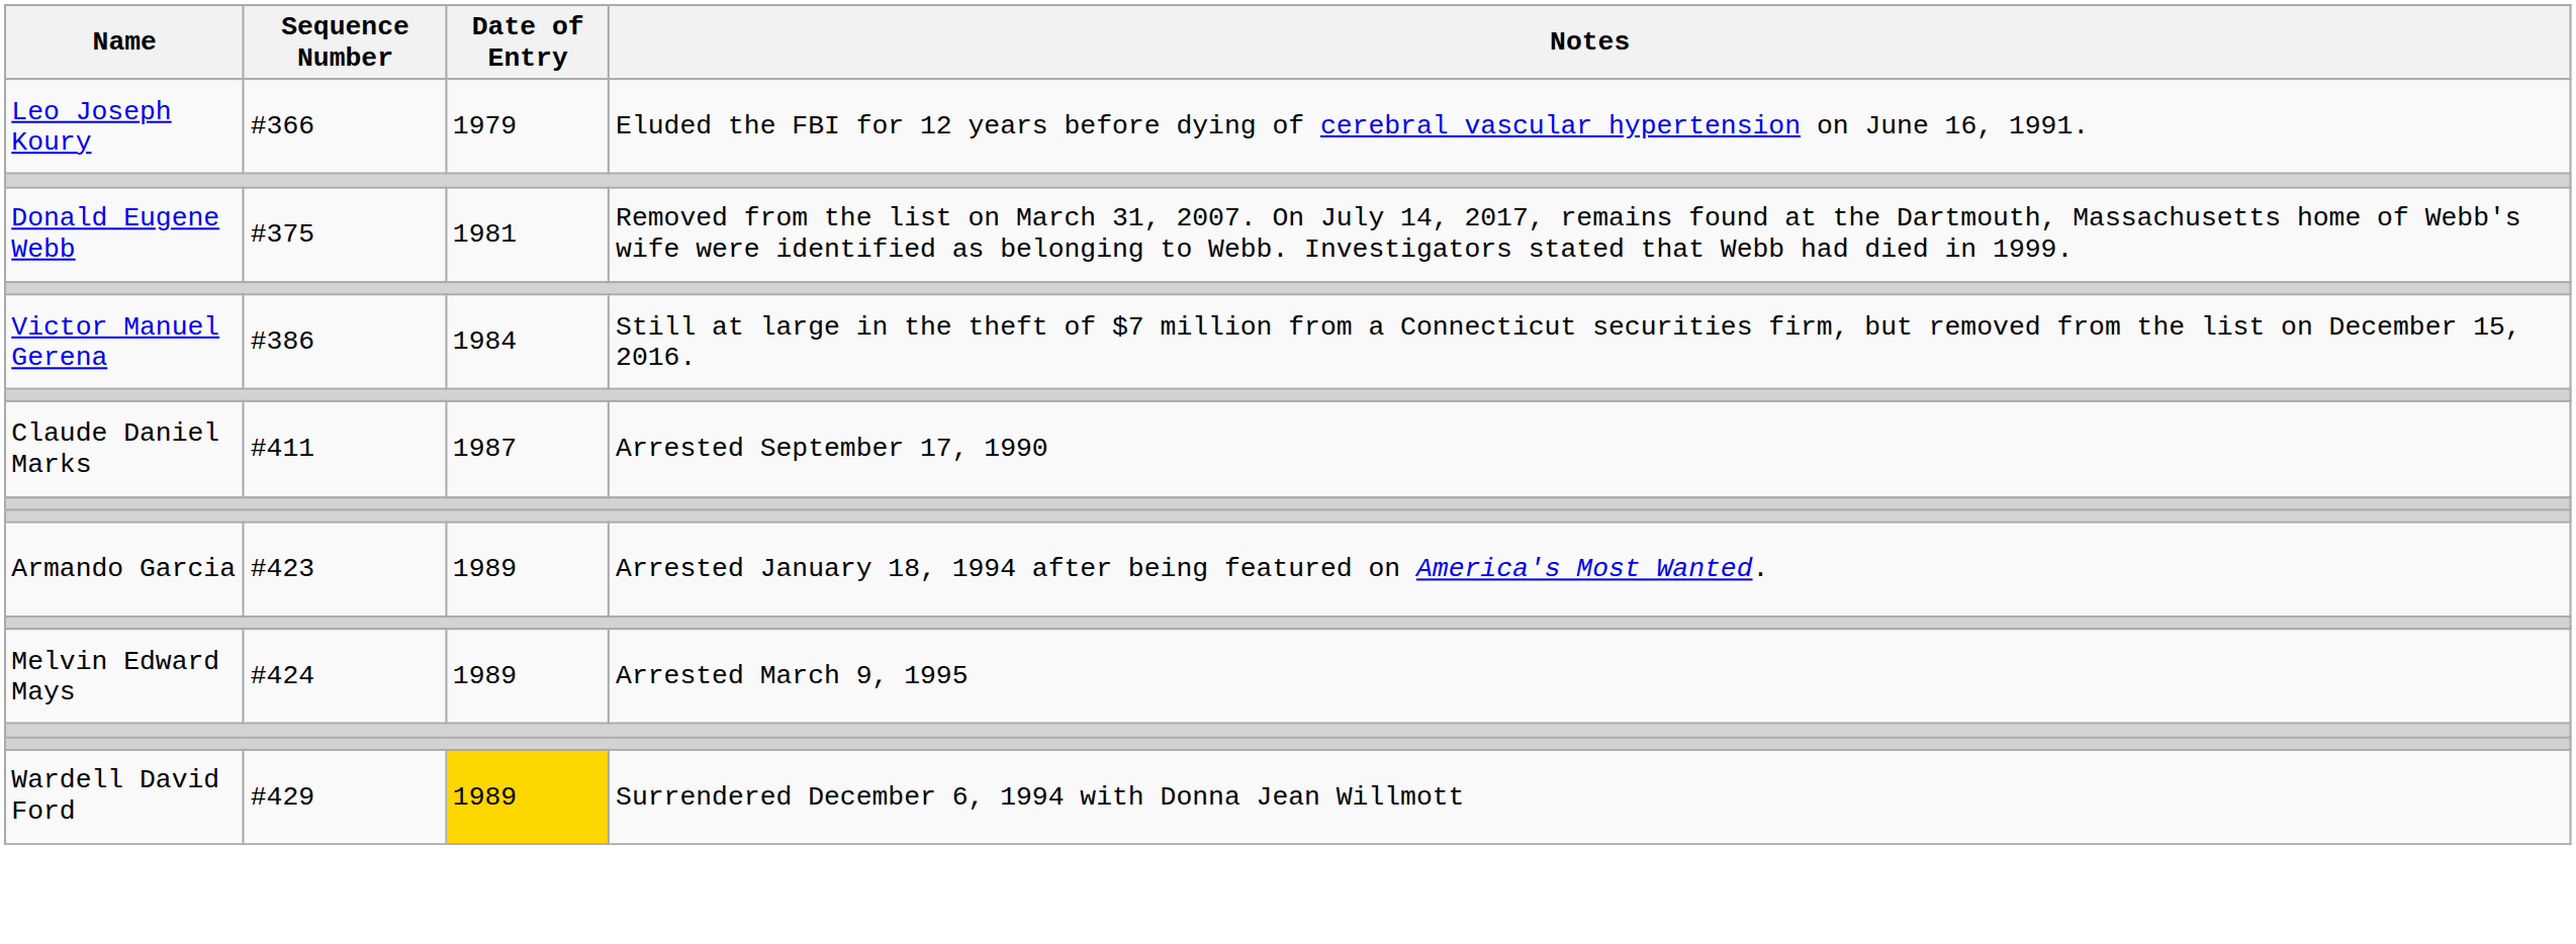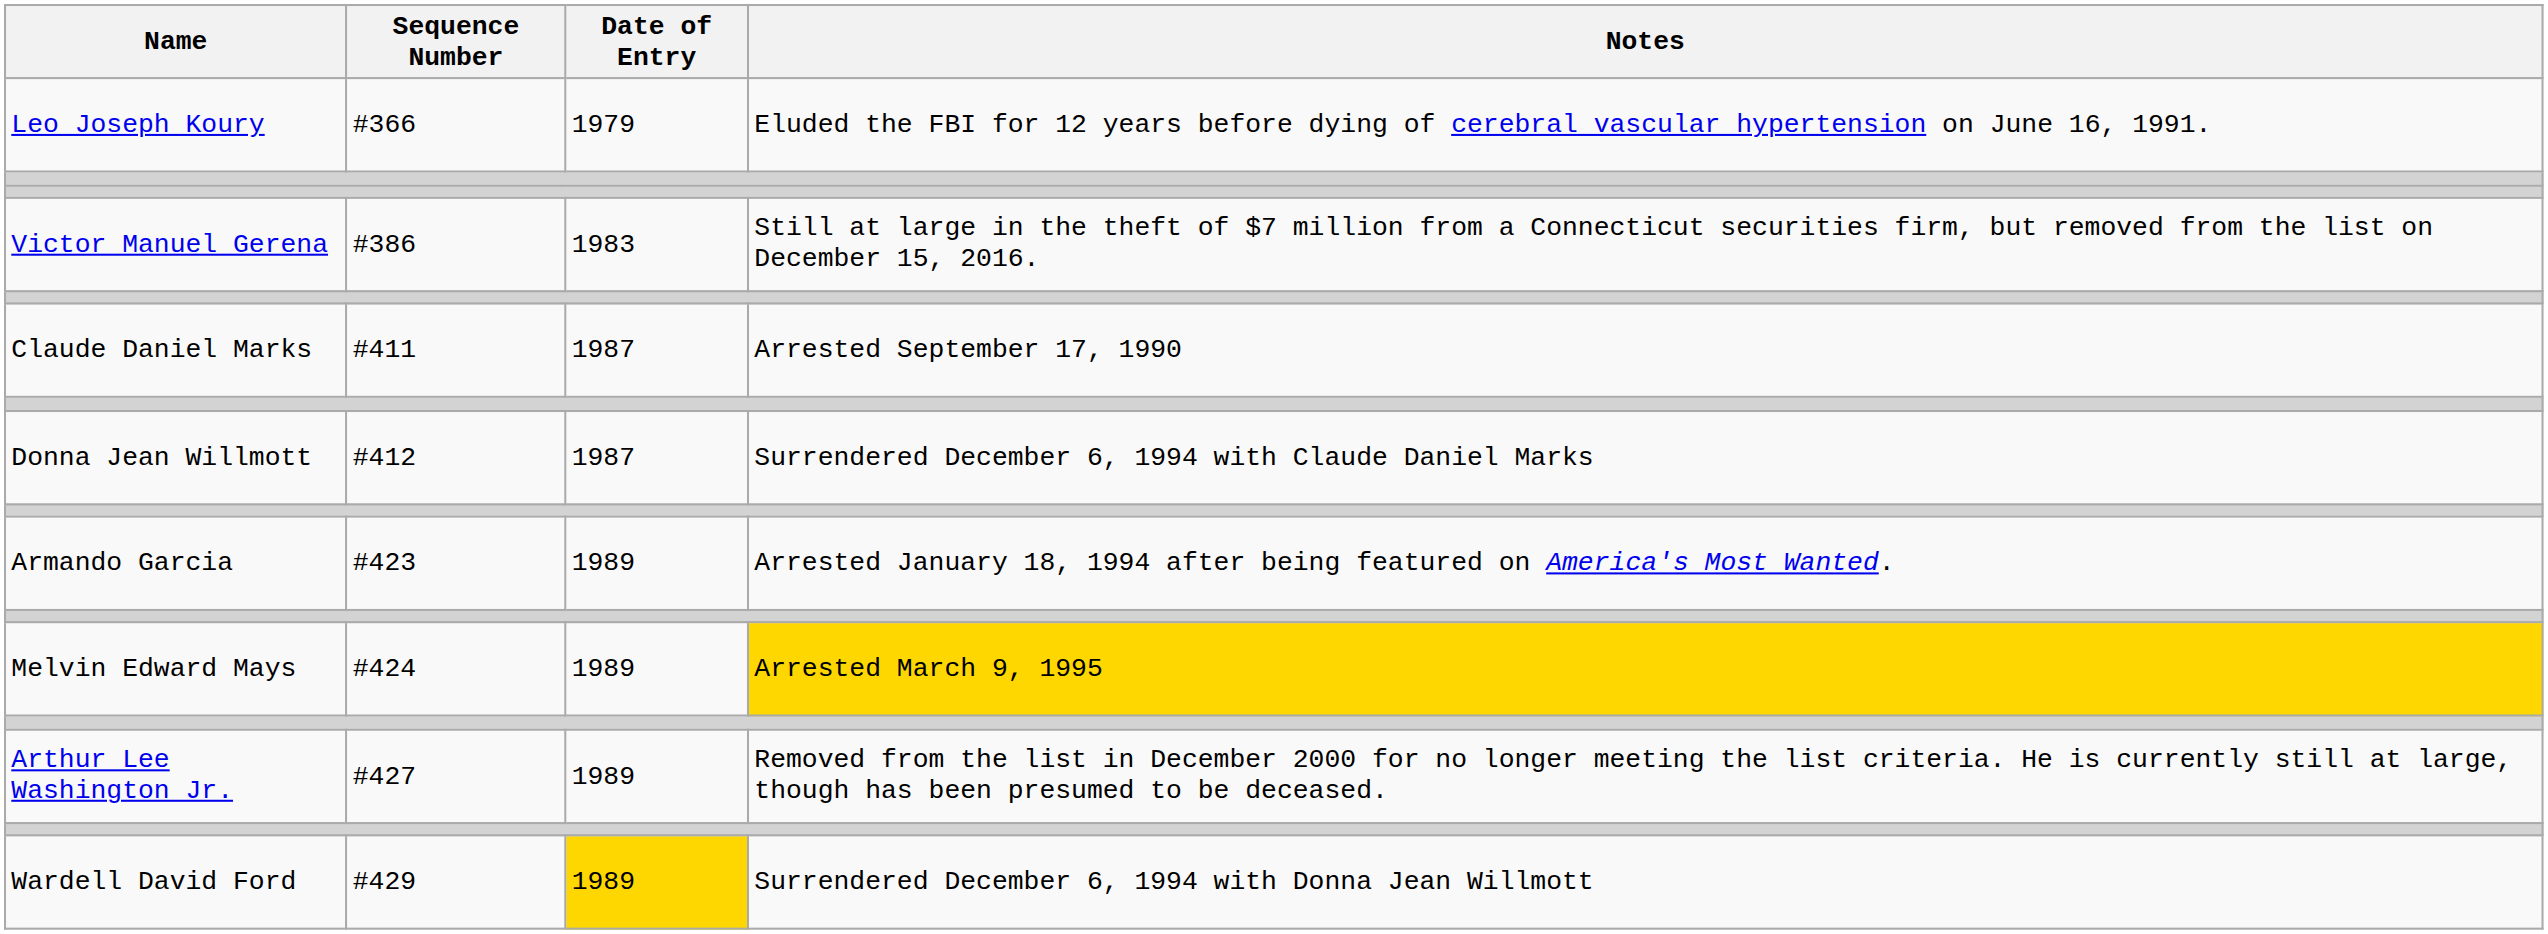 <table class="wikitable">
 <tr>
 <th>Name</th>
 <th>Sequence Number</th>
 <th>Date of Entry</th>
 <th>Notes</th>
 </tr>
 <tr>
 <td height="40"><a href='#'>Leo Joseph Koury</a></td>
 <td>#366</td>
 <td>1979</td>
 <td>Eluded the FBI for 12 years before dying of <a href='#'>cerebral vascular hypertension</a> on June 16, 1991.</td>
 </tr>
 <tr>
 <td colSpan="4" style="background-color:lightgrey;"></td>
 </tr>
 <tr>
-<td height="40"><a href='#'>Donald Eugene Webb</a></td>
-<td>#375</td>
-<td>1981</td>
-<td>Removed from the list on March 31, 2007. On July 14, 2017, remains found at the Dartmouth, Massachusetts home of Webb's wife were identified as belonging to Webb. Investigators stated that Webb had died in 1999.</td>
-</tr>
-<tr>
 <td colSpan="4" style="background-color:lightgrey;"></td>
 </tr>
 <tr>
 <td height="40"><a href='#'>Victor Manuel Gerena</a></td>
 <td>#386</td>
-<td>1984</td>
+<td>1983</td>
 <td>Still at large in the theft of $7 million from a Connecticut securities firm, but removed from the list on December 15, 2016.</td>
 </tr>
 <tr>
 <td colSpan="4" style="background-color:lightgrey;"></td>
 </tr>
 <tr>
 <td height="40">Claude Daniel Marks</td>
 <td>#411</td>
 <td>1987</td>
 <td>Arrested September 17, 1990</td>
 </tr>
 <tr>
 <td colSpan="4" style="background-color:lightgrey;"></td>
+</tr>
+<tr>
+<td height="40">Donna Jean Willmott</td>
+<td>#412</td>
+<td>1987</td>
+<td>Surrendered December 6, 1994 with Claude Daniel Marks</td>
 </tr>
 <tr>
 <td colSpan="4" style="background-color:lightgrey;"></td>
 </tr>
 <tr>
 <td height="40">Armando Garcia</td>
 <td>#423</td>
 <td>1989</td>
 <td>Arrested January 18, 1994 after being featured on <em><a href='#'>America's Most Wanted</a></em>.</td>
 </tr>
 <tr>
 <td colSpan="4" style="background-color:lightgrey;"></td>
 </tr>
 <tr>
 <td height="40">Melvin Edward Mays</td>
 <td>#424</td>
 <td>1989</td>
-<td>Arrested March 9, 1995</td>
+<td style="background: gold;">Arrested March 9, 1995</td>
 </tr>
 <tr>
 <td colSpan="4" style="background-color:lightgrey;"></td>
+</tr>
+<tr>
+<td height="40"><a href='#'>Arthur Lee Washington Jr.</a></td>
+<td>#427</td>
+<td>1989</td>
+<td>Removed from the list in December 2000 for no longer meeting the list criteria. He is currently still at large, though has been presumed to be deceased.</td>
 </tr>
 <tr>
 <td colSpan="4" style="background-color:lightgrey;"></td>
 </tr>
 <tr>
 <td height="40">Wardell David Ford</td>
 <td>#429</td>
 <td style="background: gold;">1989</td>
 <td>Surrendered December 6, 1994 with Donna Jean Willmott</td>
 </tr>
 </table>
